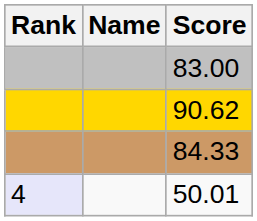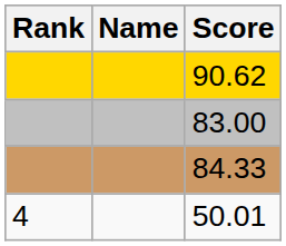 <table class="wikitable">
 <tr>
 <th>Rank</th>
 <th>Name</th>
 <th>Score</th>
 </tr>
+<tr style="background:gold;">
+<td></td>
+<td></td>
+<td>90.62</td>
+</tr>
 <tr style="background:silver;">
 <td></td>
 <td></td>
 <td>83.00</td>
-</tr>
-<tr style="background:gold;">
-<td></td>
-<td></td>
-<td>90.62</td>
 </tr>
 <tr style="background:#cc9966;">
 <td></td>
 <td></td>
 <td>84.33</td>
 </tr>
 <tr>
-<td style="background: lavender;">4</td>
+<td>4</td>
 <td></td>
 <td>50.01</td>
 </tr>
 </table>
